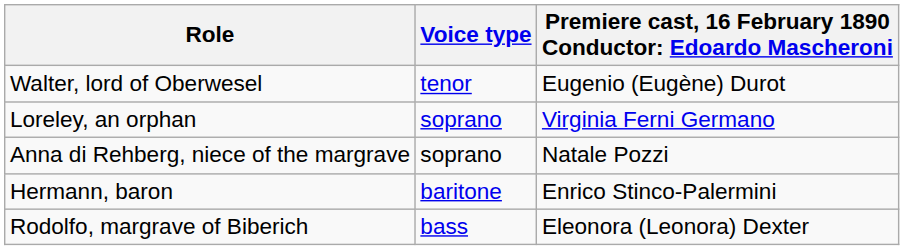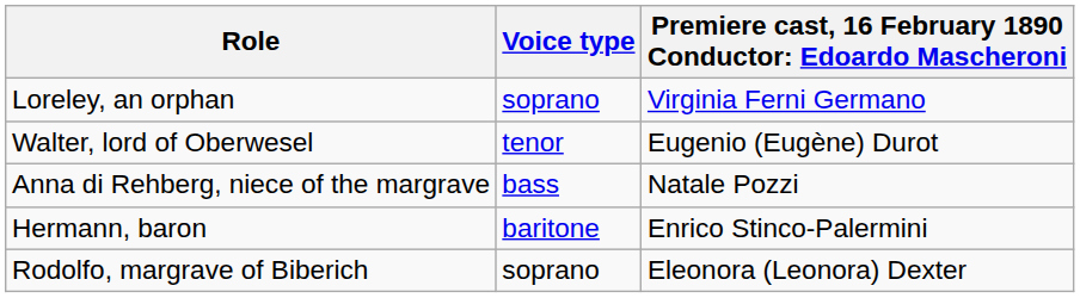 <table class="wikitable">
 <tr>
 <th>Role</th>
 <th><a href='#'>Voice type</a></th>
 <th>Premiere cast, 16 February 1890<br>Conductor: <a href='#'>Edoardo Mascheroni</a></th>
 </tr>
 <tr>
+<td>Loreley, an orphan</td>
+<td><a href='#'>soprano</a></td>
+<td><a href='#'>Virginia Ferni Germano</a></td>
+</tr>
+<tr>
 <td>Walter, lord of Oberwesel</td>
 <td><a href='#'>tenor</a></td>
 <td>Eugenio (Eugène) Durot</td>
 </tr>
 <tr>
-<td>Loreley, an orphan</td>
-<td><a href='#'>soprano</a></td>
-<td><a href='#'>Virginia Ferni Germano</a></td>
-</tr>
-<tr>
 <td>Anna di Rehberg, niece of the margrave</td>
-<td>soprano</td>
+<td><a href='#'>bass</a></td>
 <td>Natale Pozzi</td>
 </tr>
 <tr>
 <td>Hermann, baron</td>
 <td><a href='#'>baritone</a></td>
 <td>Enrico Stinco-Palermini</td>
 </tr>
 <tr>
 <td>Rodolfo, margrave of Biberich</td>
-<td><a href='#'>bass</a></td>
+<td>soprano</td>
 <td>Eleonora (Leonora) Dexter</td>
 </tr>
 </table>
